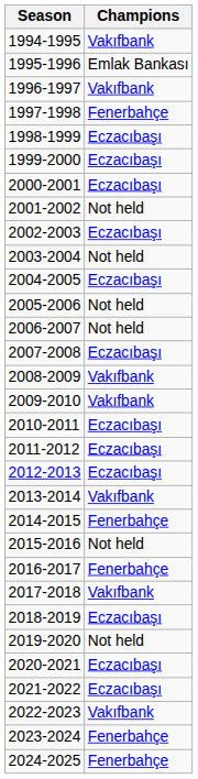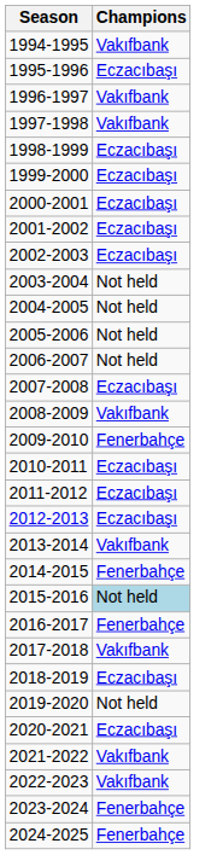 <table class="wikitable">
 <tr>
 <th>Season</th>
 <th>Champions</th>
 </tr>
 <tr>
 <td>1994-1995</td>
 <td><a href='#'>Vakıfbank</a></td>
 </tr>
 <tr>
 <td>1995-1996</td>
-<td>Emlak Bankası</td>
+<td><a href='#'>Eczacıbaşı</a></td>
 </tr>
 <tr>
 <td>1996-1997</td>
 <td><a href='#'>Vakıfbank</a></td>
 </tr>
 <tr>
 <td>1997-1998</td>
-<td><a href='#'>Fenerbahçe</a></td>
+<td><a href='#'>Vakıfbank</a></td>
 </tr>
 <tr>
 <td>1998-1999</td>
 <td><a href='#'>Eczacıbaşı</a></td>
 </tr>
 <tr>
 <td>1999-2000</td>
 <td><a href='#'>Eczacıbaşı</a></td>
 </tr>
 <tr>
 <td>2000-2001</td>
 <td><a href='#'>Eczacıbaşı</a></td>
 </tr>
 <tr>
 <td>2001-2002</td>
-<td>Not held</td>
+<td><a href='#'>Eczacıbaşı</a></td>
 </tr>
 <tr>
 <td>2002-2003</td>
 <td><a href='#'>Eczacıbaşı</a></td>
 </tr>
 <tr>
 <td>2003-2004</td>
 <td>Not held</td>
 </tr>
 <tr>
 <td>2004-2005</td>
-<td><a href='#'>Eczacıbaşı</a></td>
+<td>Not held</td>
 </tr>
 <tr>
 <td>2005-2006</td>
 <td>Not held</td>
 </tr>
 <tr>
 <td>2006-2007</td>
 <td>Not held</td>
 </tr>
 <tr>
 <td>2007-2008</td>
 <td><a href='#'>Eczacıbaşı</a></td>
 </tr>
 <tr>
 <td>2008-2009</td>
 <td><a href='#'>Vakıfbank</a></td>
 </tr>
 <tr>
 <td>2009-2010</td>
-<td><a href='#'>Vakıfbank</a></td>
+<td><a href='#'>Fenerbahçe</a></td>
 </tr>
 <tr>
 <td>2010-2011</td>
 <td><a href='#'>Eczacıbaşı</a></td>
 </tr>
 <tr>
 <td>2011-2012</td>
 <td><a href='#'>Eczacıbaşı</a></td>
 </tr>
 <tr>
 <td><a href='#'>2012-2013</a></td>
 <td><a href='#'>Eczacıbaşı</a></td>
 </tr>
 <tr>
 <td>2013-2014</td>
 <td><a href='#'>Vakıfbank</a></td>
 </tr>
 <tr>
 <td>2014-2015</td>
 <td><a href='#'>Fenerbahçe</a></td>
 </tr>
 <tr>
 <td>2015-2016</td>
-<td>Not held</td>
+<td style="background: lightblue;">Not held</td>
 </tr>
 <tr>
 <td>2016-2017</td>
 <td><a href='#'>Fenerbahçe</a></td>
 </tr>
 <tr>
 <td>2017-2018</td>
 <td><a href='#'>Vakıfbank</a></td>
 </tr>
 <tr>
 <td>2018-2019</td>
 <td><a href='#'>Eczacıbaşı</a></td>
 </tr>
 <tr>
 <td>2019-2020</td>
 <td>Not held</td>
 </tr>
 <tr>
 <td>2020-2021</td>
 <td><a href='#'>Eczacıbaşı</a></td>
 </tr>
 <tr>
 <td>2021-2022</td>
-<td><a href='#'>Eczacıbaşı</a></td>
+<td><a href='#'>Vakıfbank</a></td>
 </tr>
 <tr>
 <td>2022-2023</td>
 <td><a href='#'>Vakıfbank</a></td>
 </tr>
 <tr>
 <td>2023-2024</td>
 <td><a href='#'>Fenerbahçe</a></td>
 </tr>
 <tr>
 <td>2024-2025</td>
 <td><a href='#'>Fenerbahçe</a></td>
 </tr>
 </table>
